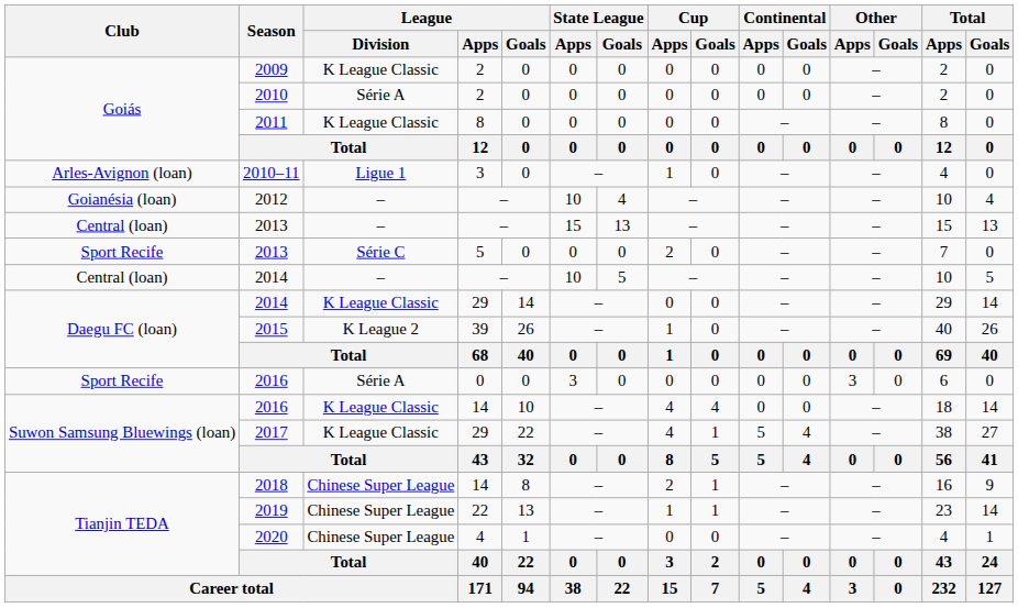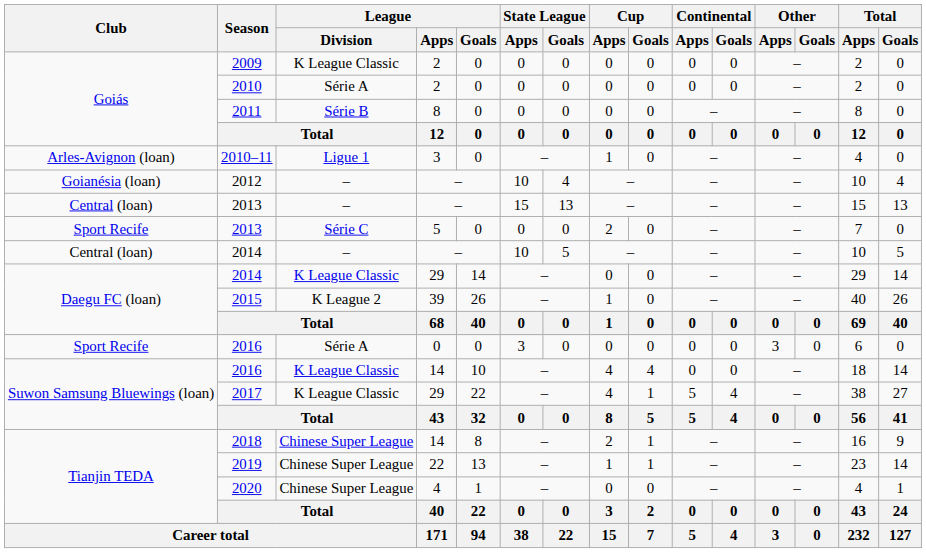 <table class="wikitable" style="text-align:center">
 <tr>
 <th rowspan="2">Club</th>
 <th rowspan="2">Season</th>
 <th colspan="3">League</th>
 <th colspan="2">State League</th>
 <th colspan="2">Cup</th>
 <th colspan="2">Continental</th>
 <th colspan="2">Other</th>
 <th colspan="2">Total</th>
 </tr>
 <tr>
 <th>Division</th>
 <th>Apps</th>
 <th>Goals</th>
 <th>Apps</th>
 <th>Goals</th>
 <th>Apps</th>
 <th>Goals</th>
 <th>Apps</th>
 <th>Goals</th>
 <th>Apps</th>
 <th>Goals</th>
 <th>Apps</th>
 <th>Goals</th>
 </tr>
 <tr>
 <td rowspan="4"><a href='#'>Goiás</a></td>
 <td><a href='#'>2009</a></td>
 <td>K League Classic</td>
 <td>2</td>
 <td>0</td>
 <td>0</td>
 <td>0</td>
 <td>0</td>
 <td>0</td>
 <td>0</td>
 <td>0</td>
 <td colspan="2">–</td>
 <td>2</td>
 <td>0</td>
 </tr>
 <tr>
 <td><a href='#'>2010</a></td>
 <td>Série A</td>
 <td>2</td>
 <td>0</td>
 <td>0</td>
 <td>0</td>
 <td>0</td>
 <td>0</td>
 <td>0</td>
 <td>0</td>
 <td colspan="2">–</td>
 <td>2</td>
 <td>0</td>
 </tr>
 <tr>
 <td><a href='#'>2011</a></td>
-<td>K League Classic</td>
+<td><a href='#'>Série B</a></td>
 <td>8</td>
 <td>0</td>
 <td>0</td>
 <td>0</td>
 <td>0</td>
 <td>0</td>
 <td colspan="2">–</td>
 <td colspan="2">–</td>
 <td>8</td>
 <td>0</td>
 </tr>
 <tr>
 <th colspan="2">Total</th>
 <th>12</th>
 <th>0</th>
 <th>0</th>
 <th>0</th>
 <th>0</th>
 <th>0</th>
 <th>0</th>
 <th>0</th>
 <th>0</th>
 <th>0</th>
 <th>12</th>
 <th>0</th>
 </tr>
 <tr>
 <td><a href='#'>Arles-Avignon</a> (loan)</td>
 <td><a href='#'>2010–11</a></td>
 <td><a href='#'>Ligue 1</a></td>
 <td>3</td>
 <td>0</td>
 <td colspan="2">–</td>
 <td>1</td>
 <td>0</td>
 <td colspan="2">–</td>
 <td colspan="2">–</td>
 <td>4</td>
 <td>0</td>
 </tr>
 <tr>
 <td><a href='#'>Goianésia</a> (loan)</td>
 <td>2012</td>
 <td>–</td>
 <td colspan="2">–</td>
 <td>10</td>
 <td>4</td>
 <td colspan="2">–</td>
 <td colspan="2">–</td>
 <td colspan="2">–</td>
 <td>10</td>
 <td>4</td>
 </tr>
 <tr>
 <td><a href='#'>Central</a> (loan)</td>
 <td>2013</td>
 <td>–</td>
 <td colspan="2">–</td>
 <td>15</td>
 <td>13</td>
 <td colspan="2">–</td>
 <td colspan="2">–</td>
 <td colspan="2">–</td>
 <td>15</td>
 <td>13</td>
 </tr>
 <tr>
 <td><a href='#'>Sport Recife</a></td>
 <td><a href='#'>2013</a></td>
 <td><a href='#'>Série C</a></td>
 <td>5</td>
 <td>0</td>
 <td>0</td>
 <td>0</td>
 <td>2</td>
 <td>0</td>
 <td colspan="2">–</td>
 <td colspan="2">–</td>
 <td>7</td>
 <td>0</td>
 </tr>
 <tr>
 <td>Central (loan)</td>
 <td>2014</td>
 <td>–</td>
 <td colspan="2">–</td>
 <td>10</td>
 <td>5</td>
 <td colspan="2">–</td>
 <td colspan="2">–</td>
 <td colspan="2">–</td>
 <td>10</td>
 <td>5</td>
 </tr>
 <tr>
 <td rowspan="3"><a href='#'>Daegu FC</a> (loan)</td>
 <td><a href='#'>2014</a></td>
 <td><a href='#'>K League Classic</a></td>
 <td>29</td>
 <td>14</td>
 <td colspan="2">–</td>
 <td>0</td>
 <td>0</td>
 <td colspan="2">–</td>
 <td colspan="2">–</td>
 <td>29</td>
 <td>14</td>
 </tr>
 <tr>
 <td><a href='#'>2015</a></td>
 <td>K League 2</td>
 <td>39</td>
 <td>26</td>
 <td colspan="2">–</td>
 <td>1</td>
 <td>0</td>
 <td colspan="2">–</td>
 <td colspan="2">–</td>
 <td>40</td>
 <td>26</td>
 </tr>
 <tr>
 <th colspan="2">Total</th>
 <th>68</th>
 <th>40</th>
 <th>0</th>
 <th>0</th>
 <th>1</th>
 <th>0</th>
 <th>0</th>
 <th>0</th>
 <th>0</th>
 <th>0</th>
 <th>69</th>
 <th>40</th>
 </tr>
 <tr>
 <td><a href='#'>Sport Recife</a></td>
 <td><a href='#'>2016</a></td>
 <td>Série A</td>
 <td>0</td>
 <td>0</td>
 <td>3</td>
 <td>0</td>
 <td>0</td>
 <td>0</td>
 <td>0</td>
 <td>0</td>
 <td>3</td>
 <td>0</td>
 <td>6</td>
 <td>0</td>
 </tr>
 <tr>
 <td rowspan="3"><a href='#'>Suwon Samsung Bluewings</a> (loan)</td>
 <td><a href='#'>2016</a></td>
 <td><a href='#'>K League Classic</a></td>
 <td>14</td>
 <td>10</td>
 <td colspan="2">–</td>
 <td>4</td>
 <td>4</td>
 <td>0</td>
 <td>0</td>
 <td colspan="2">–</td>
 <td>18</td>
 <td>14</td>
 </tr>
 <tr>
 <td><a href='#'>2017</a></td>
 <td>K League Classic</td>
 <td>29</td>
 <td>22</td>
 <td colspan="2">–</td>
 <td>4</td>
 <td>1</td>
 <td>5</td>
 <td>4</td>
 <td colspan="2">–</td>
 <td>38</td>
 <td>27</td>
 </tr>
 <tr>
 <th colspan="2">Total</th>
 <th>43</th>
 <th>32</th>
 <th>0</th>
 <th>0</th>
 <th>8</th>
 <th>5</th>
 <th>5</th>
 <th>4</th>
 <th>0</th>
 <th>0</th>
 <th>56</th>
 <th>41</th>
 </tr>
 <tr>
 <td rowspan="4"><a href='#'>Tianjin TEDA</a></td>
 <td><a href='#'>2018</a></td>
 <td><a href='#'>Chinese Super League</a></td>
 <td>14</td>
 <td>8</td>
 <td colspan="2">–</td>
 <td>2</td>
 <td>1</td>
 <td colspan="2">–</td>
 <td colspan="2">–</td>
 <td>16</td>
 <td>9</td>
 </tr>
 <tr>
 <td><a href='#'>2019</a></td>
 <td>Chinese Super League</td>
 <td>22</td>
 <td>13</td>
 <td colspan="2">–</td>
 <td>1</td>
 <td>1</td>
 <td colspan="2">–</td>
 <td colspan="2">–</td>
 <td>23</td>
 <td>14</td>
 </tr>
 <tr>
 <td><a href='#'>2020</a></td>
 <td>Chinese Super League</td>
 <td>4</td>
 <td>1</td>
 <td colspan="2">–</td>
 <td>0</td>
 <td>0</td>
 <td colspan="2">–</td>
 <td colspan="2">–</td>
 <td>4</td>
 <td>1</td>
 </tr>
 <tr>
 <th colspan="2">Total</th>
 <th>40</th>
 <th>22</th>
 <th>0</th>
 <th>0</th>
 <th>3</th>
 <th>2</th>
 <th>0</th>
 <th>0</th>
 <th>0</th>
 <th>0</th>
 <th>43</th>
 <th>24</th>
 </tr>
 <tr>
 <th colspan="3">Career total</th>
 <th>171</th>
 <th>94</th>
 <th>38</th>
 <th>22</th>
 <th>15</th>
 <th>7</th>
 <th>5</th>
 <th>4</th>
 <th>3</th>
 <th>0</th>
 <th>232</th>
 <th>127</th>
 </tr>
 </table>
